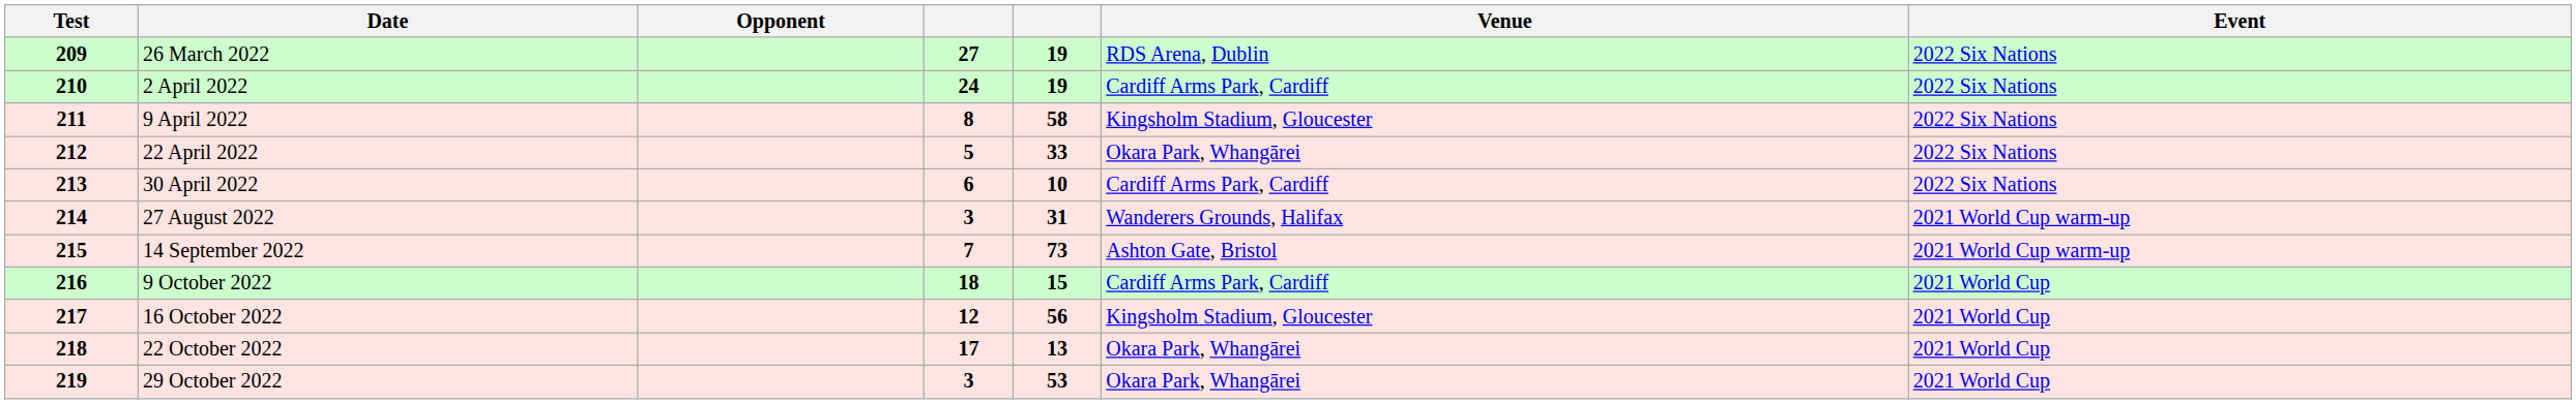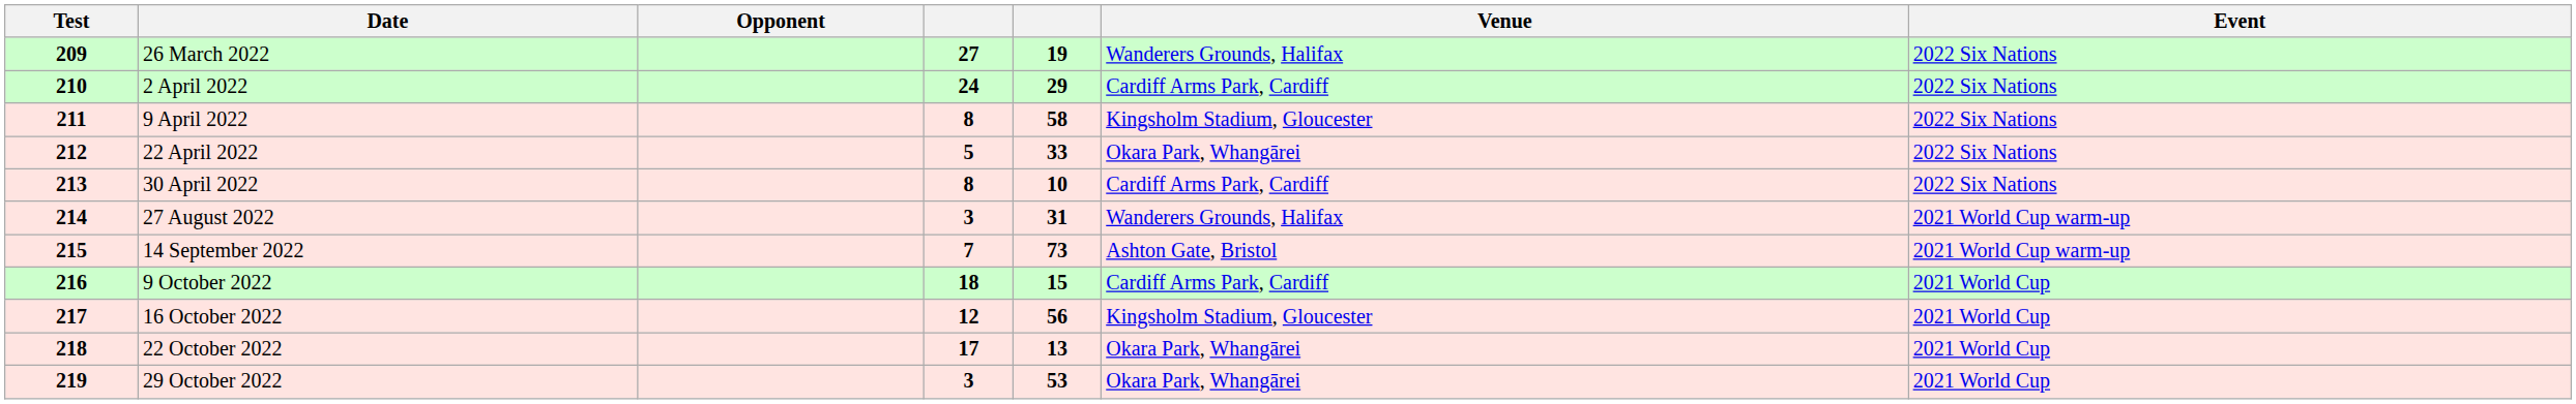 <table class="wikitable sortable" style="width:100%">
 <tr>
 <th>Test</th>
 <th>Date</th>
 <th>Opponent</th>
 <th></th>
 <th></th>
 <th>Venue</th>
 <th>Event</th>
 </tr>
 <tr bgcolor="CCFFCC">
 <td align="center"><strong>209</strong></td>
 <td>26 March 2022</td>
 <td></td>
 <td align="center"><strong>27</strong></td>
 <td align="center"><strong>19</strong></td>
-<td><a href='#'>RDS Arena</a>, <a href='#'>Dublin</a></td>
+<td><a href='#'>Wanderers Grounds</a>, <a href='#'>Halifax</a></td>
 <td><a href='#'>2022 Six Nations</a></td>
 </tr>
 <tr bgcolor="CCFFCC">
 <td align="center"><strong>210</strong></td>
 <td>2 April 2022</td>
 <td></td>
 <td align="center"><strong>24</strong></td>
-<td align="center"><strong>19</strong></td>
+<td align="center"><strong>29</strong></td>
 <td><a href='#'>Cardiff Arms Park</a>, <a href='#'>Cardiff</a></td>
 <td><a href='#'>2022 Six Nations</a></td>
 </tr>
 <tr bgcolor="FFE4E1">
 <td align="center"><strong>211</strong></td>
 <td>9 April 2022</td>
 <td></td>
 <td align="center"><strong>8</strong></td>
 <td align="center"><strong>58</strong></td>
 <td><a href='#'>Kingsholm Stadium</a>, <a href='#'>Gloucester</a></td>
 <td><a href='#'>2022 Six Nations</a></td>
 </tr>
 <tr bgcolor="FFE4E1">
 <td align="center"><strong>212</strong></td>
 <td>22 April 2022</td>
 <td></td>
 <td align="center"><strong>5</strong></td>
 <td align="center"><strong>33</strong></td>
 <td><a href='#'>Okara Park</a>, <a href='#'>Whangārei</a></td>
 <td><a href='#'>2022 Six Nations</a></td>
 </tr>
 <tr bgcolor="FFE4E1">
 <td align="center"><strong>213</strong></td>
 <td>30 April 2022</td>
 <td></td>
-<td align="center"><strong>6</strong></td>
+<td align="center"><strong>8</strong></td>
 <td align="center"><strong>10</strong></td>
 <td><a href='#'>Cardiff Arms Park</a>, <a href='#'>Cardiff</a></td>
 <td><a href='#'>2022 Six Nations</a></td>
 </tr>
 <tr bgcolor="FFE4E1">
 <td align="center"><strong>214</strong></td>
 <td>27 August 2022</td>
 <td></td>
 <td align="center"><strong>3</strong></td>
 <td align="center"><strong>31</strong></td>
 <td><a href='#'>Wanderers Grounds</a>, <a href='#'>Halifax</a></td>
 <td><a href='#'>2021 World Cup warm-up</a></td>
 </tr>
 <tr bgcolor="FFE4E1">
 <td align="center"><strong>215</strong></td>
 <td>14 September 2022</td>
 <td></td>
 <td align="center"><strong>7</strong></td>
 <td align="center"><strong>73</strong></td>
 <td><a href='#'>Ashton Gate</a>, <a href='#'>Bristol</a></td>
 <td><a href='#'>2021 World Cup warm-up</a></td>
 </tr>
 <tr bgcolor="CCFFCC">
 <td align="center"><strong>216</strong></td>
 <td>9 October 2022</td>
 <td></td>
 <td align="center"><strong>18</strong></td>
 <td align="center"><strong>15</strong></td>
 <td><a href='#'>Cardiff Arms Park</a>, <a href='#'>Cardiff</a></td>
 <td><a href='#'>2021 World Cup</a></td>
 </tr>
 <tr bgcolor="FFE4E1">
 <td align="center"><strong>217</strong></td>
 <td>16 October 2022</td>
 <td></td>
 <td align="center"><strong>12</strong></td>
 <td align="center"><strong>56</strong></td>
 <td><a href='#'>Kingsholm Stadium</a>, <a href='#'>Gloucester</a></td>
 <td><a href='#'>2021 World Cup</a></td>
 </tr>
 <tr bgcolor="FFE4E1">
 <td align="center"><strong>218</strong></td>
 <td>22 October 2022</td>
 <td></td>
 <td align="center"><strong>17</strong></td>
 <td align="center"><strong>13</strong></td>
 <td><a href='#'>Okara Park</a>, <a href='#'>Whangārei</a></td>
 <td><a href='#'>2021 World Cup</a></td>
 </tr>
 <tr bgcolor="FFE4E1">
 <td align="center"><strong>219</strong></td>
 <td>29 October 2022</td>
 <td></td>
 <td align="center"><strong>3</strong></td>
 <td align="center"><strong>53</strong></td>
 <td><a href='#'>Okara Park</a>, <a href='#'>Whangārei</a></td>
 <td><a href='#'>2021 World Cup</a></td>
 </tr>
 </table>
